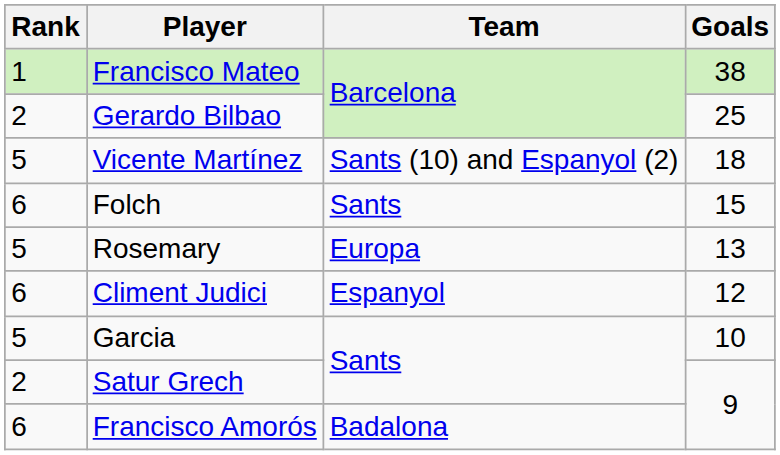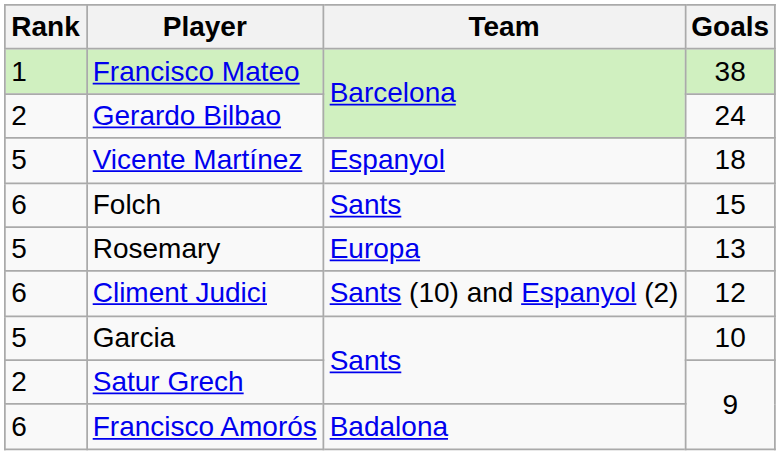 <table class="wikitable">
 <tr>
 <th>Rank</th>
 <th>Player</th>
 <th>Team</th>
 <th>Goals</th>
 </tr>
 <tr bgcolor="D0F0C0">
 <td>1</td>
 <td><a href='#'>Francisco Mateo</a></td>
 <td rowspan=2><a href='#'>Barcelona</a></td>
 <td align="center">38</td>
 </tr>
 <tr>
 <td>2</td>
 <td><a href='#'>Gerardo Bilbao</a></td>
-<td align="center">25</td>
+<td align="center">24</td>
 </tr>
 <tr>
 <td>5</td>
 <td><a href='#'>Vicente Martínez</a></td>
-<td><a href='#'>Sants</a> (10) and <a href='#'>Espanyol</a> (2)</td>
+<td><a href='#'>Espanyol</a></td>
 <td align="center">18</td>
 </tr>
 <tr>
 <td>6</td>
 <td>Folch</td>
 <td><a href='#'>Sants</a></td>
 <td align="center">15</td>
 </tr>
 <tr>
 <td>5</td>
 <td>Rosemary</td>
 <td><a href='#'>Europa</a></td>
 <td align="center">13</td>
 </tr>
 <tr>
 <td>6</td>
 <td><a href='#'>Climent Judici</a></td>
-<td><a href='#'>Espanyol</a></td>
+<td><a href='#'>Sants</a> (10) and <a href='#'>Espanyol</a> (2)</td>
 <td align="center">12</td>
 </tr>
 <tr>
 <td>5</td>
 <td>Garcia</td>
 <td rowspan=2><a href='#'>Sants</a></td>
 <td align="center">10</td>
 </tr>
 <tr>
 <td>2</td>
 <td><a href='#'>Satur Grech</a></td>
 <td align="center" rowspan=2>9</td>
 </tr>
 <tr>
 <td>6</td>
 <td><a href='#'>Francisco Amorós</a></td>
 <td><a href='#'>Badalona</a></td>
 </tr>
 </table>
